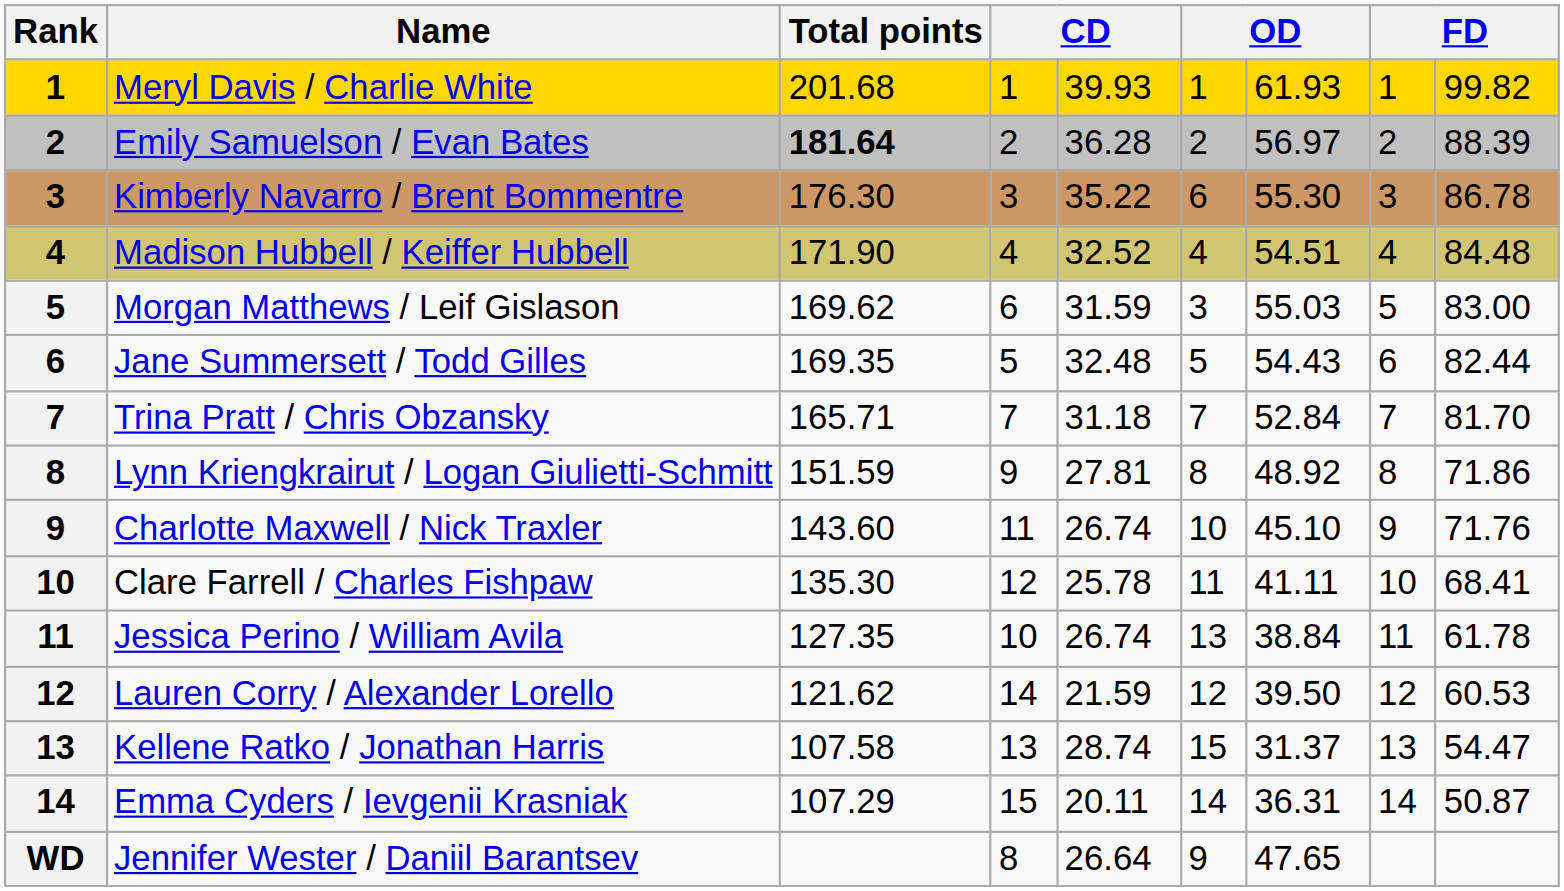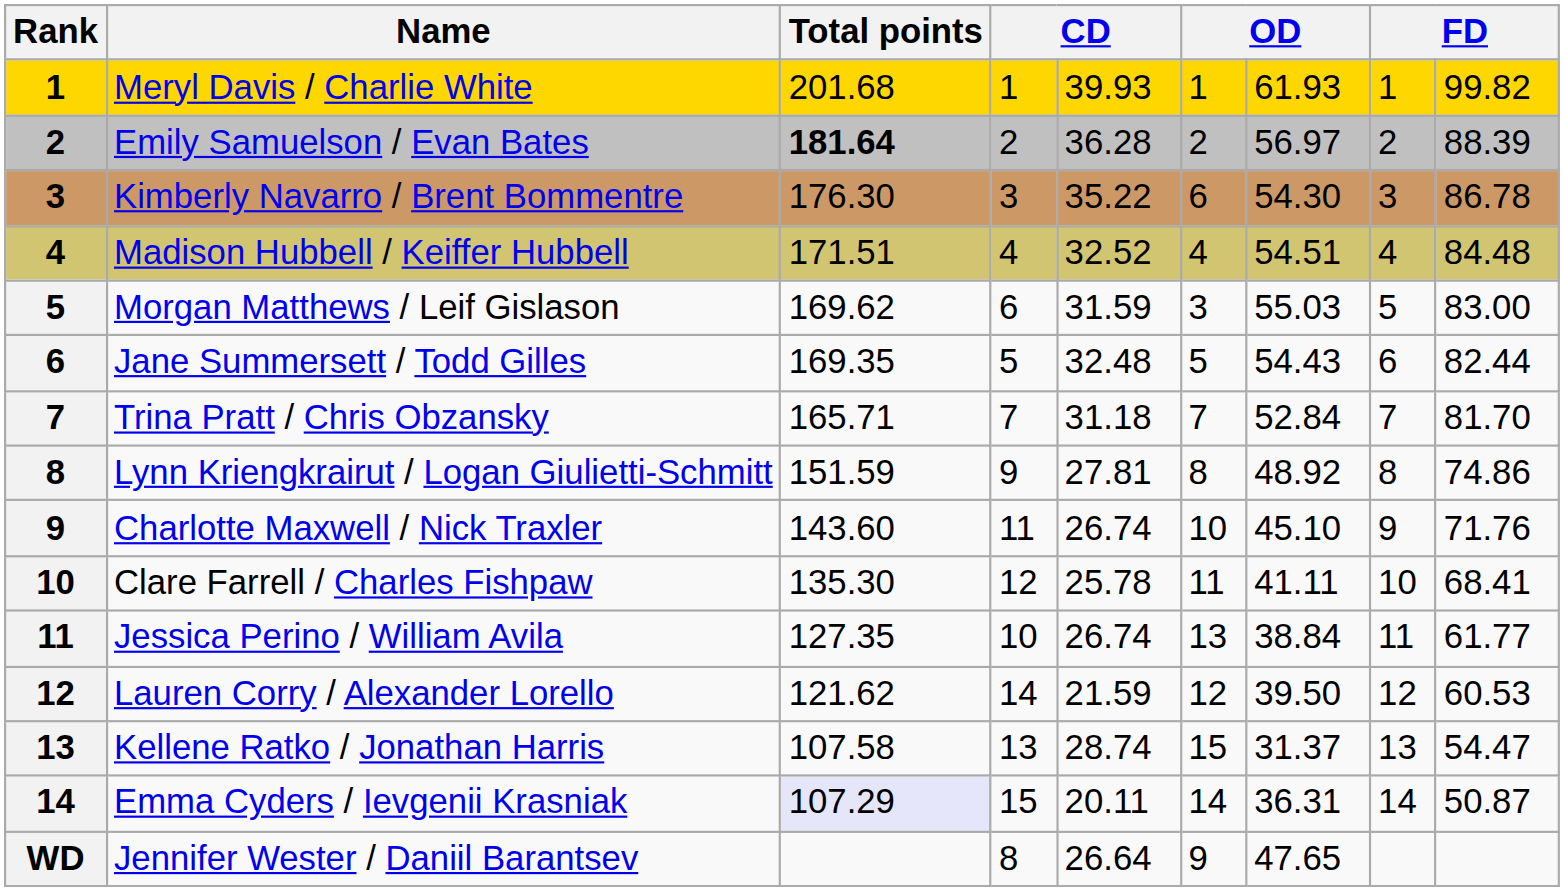 <table class="wikitable sortable">
 <tr>
 <th>Rank</th>
 <th>Name</th>
 <th>Total points</th>
 <th colspan="2" width="80px"><a href='#'>CD</a></th>
 <th colspan="2" width="80px"><a href='#'>OD</a></th>
 <th colspan="2" width="80px"><a href='#'>FD</a></th>
 </tr>
 <tr bgcolor="gold">
 <td align="center"><strong>1</strong></td>
 <td><a href='#'>Meryl Davis</a> / <a href='#'>Charlie White</a></td>
 <td>201.68</td>
 <td>1</td>
 <td>39.93</td>
 <td>1</td>
 <td>61.93</td>
 <td>1</td>
 <td>99.82</td>
 </tr>
 <tr bgcolor="silver">
 <td align="center"><strong>2</strong></td>
 <td><a href='#'>Emily Samuelson</a> / <a href='#'>Evan Bates</a></td>
 <td><strong>181.64</strong></td>
 <td>2</td>
 <td>36.28</td>
 <td>2</td>
 <td>56.97</td>
 <td>2</td>
 <td>88.39</td>
 </tr>
 <tr bgcolor="cc9966">
 <td align="center"><strong>3</strong></td>
 <td><a href='#'>Kimberly Navarro</a> / <a href='#'>Brent Bommentre</a></td>
 <td>176.30</td>
 <td>3</td>
 <td>35.22</td>
 <td>6</td>
-<td>55.30</td>
+<td>54.30</td>
 <td>3</td>
 <td>86.78</td>
 </tr>
 <tr bgcolor="#d1c571">
 <td align="center"><strong>4</strong></td>
 <td><a href='#'>Madison Hubbell</a> / <a href='#'>Keiffer Hubbell</a></td>
-<td>171.90</td>
+<td>171.51</td>
 <td>4</td>
 <td>32.52</td>
 <td>4</td>
 <td>54.51</td>
 <td>4</td>
 <td>84.48</td>
 </tr>
 <tr>
 <th>5</th>
 <td><a href='#'>Morgan Matthews</a> / Leif Gislason</td>
 <td>169.62</td>
 <td>6</td>
 <td>31.59</td>
 <td>3</td>
 <td>55.03</td>
 <td>5</td>
 <td>83.00</td>
 </tr>
 <tr>
 <th>6</th>
 <td><a href='#'>Jane Summersett</a> / <a href='#'>Todd Gilles</a></td>
 <td>169.35</td>
 <td>5</td>
 <td>32.48</td>
 <td>5</td>
 <td>54.43</td>
 <td>6</td>
 <td>82.44</td>
 </tr>
 <tr>
 <th>7</th>
 <td><a href='#'>Trina Pratt</a> / <a href='#'>Chris Obzansky</a></td>
 <td>165.71</td>
 <td>7</td>
 <td>31.18</td>
 <td>7</td>
 <td>52.84</td>
 <td>7</td>
 <td>81.70</td>
 </tr>
 <tr>
 <th>8</th>
 <td><a href='#'>Lynn Kriengkrairut</a> / <a href='#'>Logan Giulietti-Schmitt</a></td>
 <td>151.59</td>
 <td>9</td>
 <td>27.81</td>
 <td>8</td>
 <td>48.92</td>
 <td>8</td>
-<td>71.86</td>
+<td>74.86</td>
 </tr>
 <tr>
 <th>9</th>
 <td><a href='#'>Charlotte Maxwell</a> / <a href='#'>Nick Traxler</a></td>
 <td>143.60</td>
 <td>11</td>
 <td>26.74</td>
 <td>10</td>
 <td>45.10</td>
 <td>9</td>
 <td>71.76</td>
 </tr>
 <tr>
 <th>10</th>
 <td>Clare Farrell / <a href='#'>Charles Fishpaw</a></td>
 <td>135.30</td>
 <td>12</td>
 <td>25.78</td>
 <td>11</td>
 <td>41.11</td>
 <td>10</td>
 <td>68.41</td>
 </tr>
 <tr>
 <th>11</th>
 <td><a href='#'>Jessica Perino</a> / <a href='#'>William Avila</a></td>
 <td>127.35</td>
 <td>10</td>
 <td>26.74</td>
 <td>13</td>
 <td>38.84</td>
 <td>11</td>
-<td>61.78</td>
+<td>61.77</td>
 </tr>
 <tr>
 <th>12</th>
 <td><a href='#'>Lauren Corry</a> / <a href='#'>Alexander Lorello</a></td>
 <td>121.62</td>
 <td>14</td>
 <td>21.59</td>
 <td>12</td>
 <td>39.50</td>
 <td>12</td>
 <td>60.53</td>
 </tr>
 <tr>
 <th>13</th>
 <td><a href='#'>Kellene Ratko</a> / <a href='#'>Jonathan Harris</a></td>
 <td>107.58</td>
 <td>13</td>
 <td>28.74</td>
 <td>15</td>
 <td>31.37</td>
 <td>13</td>
 <td>54.47</td>
 </tr>
 <tr>
 <th>14</th>
 <td><a href='#'>Emma Cyders</a> / <a href='#'>Ievgenii Krasniak</a></td>
-<td>107.29</td>
+<td style="background: lavender;">107.29</td>
 <td>15</td>
 <td>20.11</td>
 <td>14</td>
 <td>36.31</td>
 <td>14</td>
 <td>50.87</td>
 </tr>
 <tr>
 <th>WD</th>
 <td><a href='#'>Jennifer Wester</a> / <a href='#'>Daniil Barantsev</a></td>
 <td></td>
 <td>8</td>
 <td>26.64</td>
 <td>9</td>
 <td>47.65</td>
 <td></td>
 <td></td>
 </tr>
 </table>
